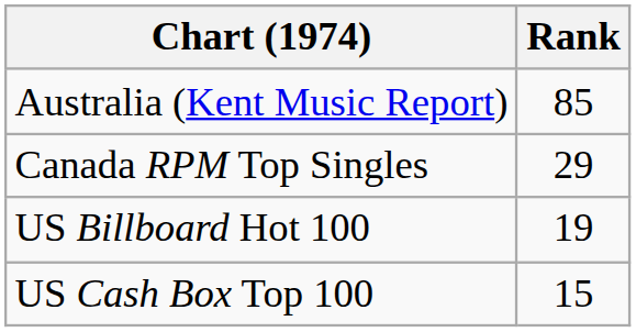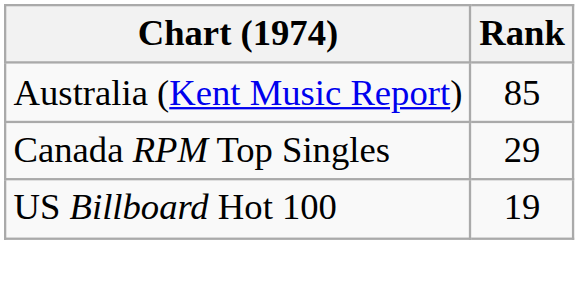 <table class="wikitable sortable">
 <tr>
 <th align="left">Chart (1974)</th>
 <th style="text-align:center;">Rank</th>
 </tr>
 <tr>
 <td>Australia (<a href='#'>Kent Music Report</a>)</td>
 <td style="text-align:center;">85</td>
 </tr>
 <tr>
 <td>Canada <em>RPM</em> Top Singles</td>
 <td style="text-align:center;">29</td>
 </tr>
 <tr>
 <td>US <em>Billboard</em> Hot 100</td>
 <td style="text-align:center;">19</td>
 </tr>
-<tr>
-<td>US <em>Cash Box</em> Top 100</td>
-<td style="text-align:center;">15</td>
-</tr>
 </table>
